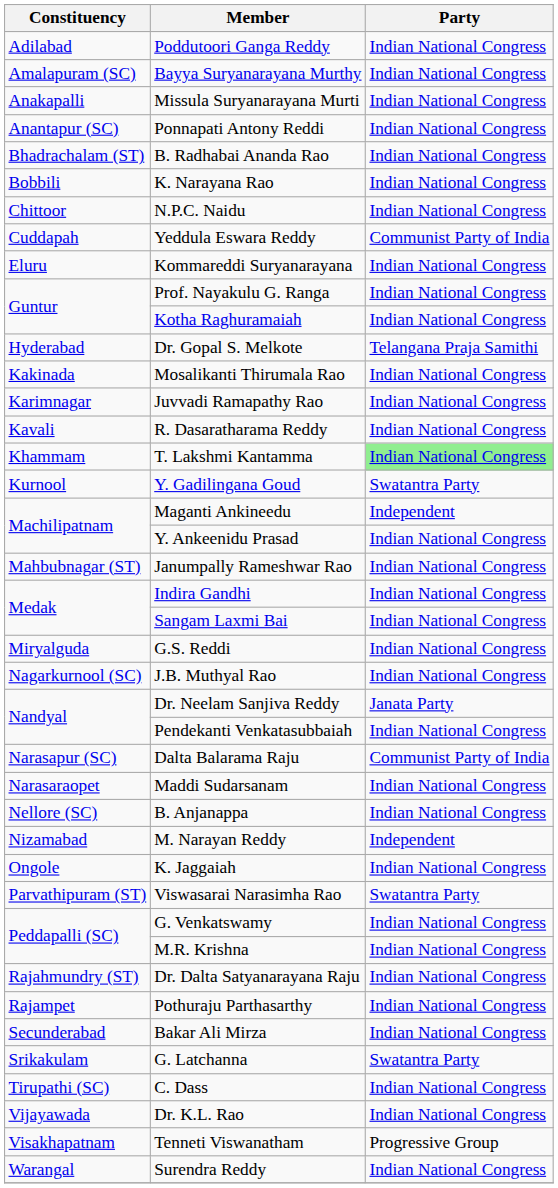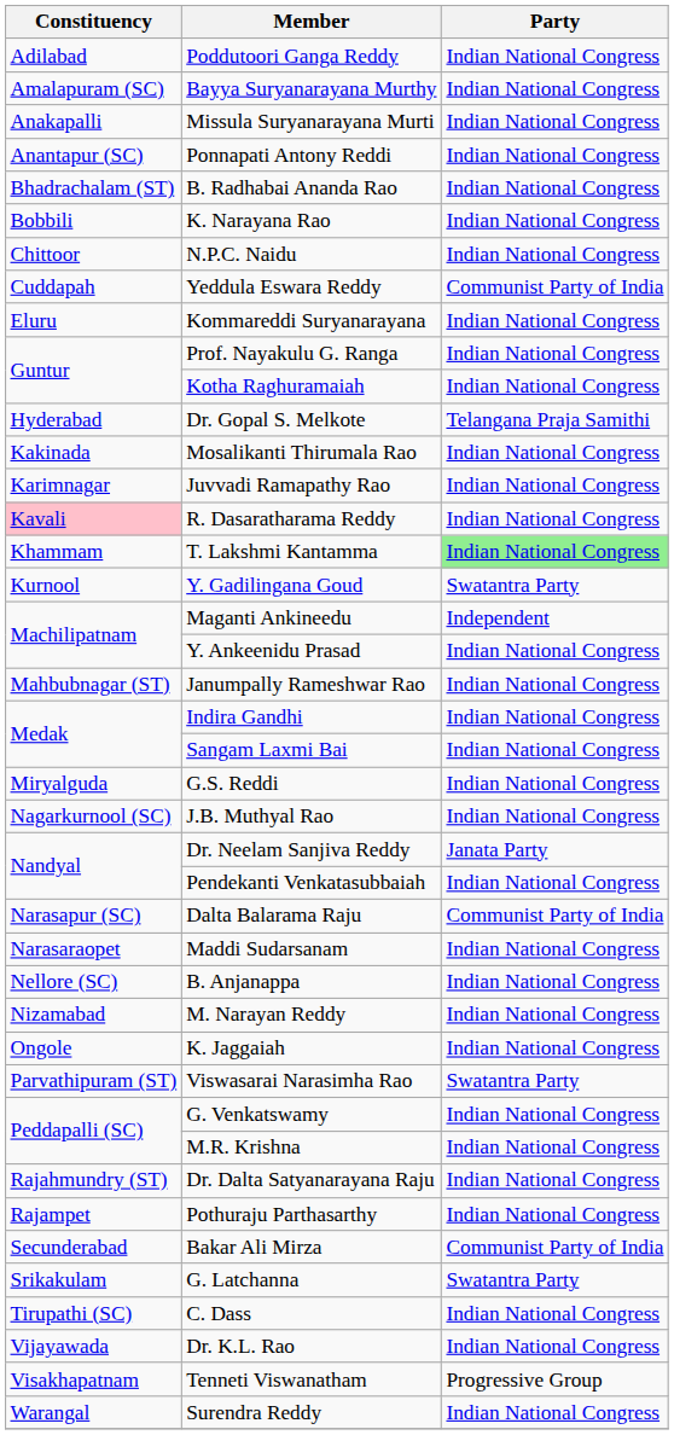 <table class="wikitable sortable">
 <tr>
 <th>Constituency</th>
 <th>Member</th>
 <th>Party</th>
 </tr>
 <tr>
 <td><a href='#'>Adilabad</a></td>
 <td><a href='#'>Poddutoori Ganga Reddy</a></td>
 <td><a href='#'>Indian National Congress</a></td>
 </tr>
 <tr>
 <td><a href='#'>Amalapuram (SC)</a></td>
 <td><a href='#'>Bayya Suryanarayana Murthy</a></td>
 <td><a href='#'>Indian National Congress</a></td>
 </tr>
 <tr>
 <td><a href='#'>Anakapalli</a></td>
 <td>Missula Suryanarayana Murti</td>
 <td><a href='#'>Indian National Congress</a></td>
 </tr>
 <tr>
 <td><a href='#'>Anantapur (SC)</a></td>
 <td>Ponnapati Antony Reddi</td>
 <td><a href='#'>Indian National Congress</a></td>
 </tr>
 <tr>
 <td><a href='#'>Bhadrachalam (ST)</a></td>
 <td>B. Radhabai Ananda Rao</td>
 <td><a href='#'>Indian National Congress</a></td>
 </tr>
 <tr>
 <td><a href='#'>Bobbili</a></td>
 <td>K. Narayana Rao</td>
 <td><a href='#'>Indian National Congress</a></td>
 </tr>
 <tr>
 <td><a href='#'>Chittoor</a></td>
 <td>N.P.C. Naidu</td>
 <td><a href='#'>Indian National Congress</a></td>
 </tr>
 <tr>
 <td><a href='#'>Cuddapah</a></td>
 <td>Yeddula Eswara Reddy</td>
 <td><a href='#'>Communist Party of India</a></td>
 </tr>
 <tr>
 <td><a href='#'>Eluru</a></td>
 <td>Kommareddi Suryanarayana</td>
 <td><a href='#'>Indian National Congress</a></td>
 </tr>
 <tr>
 <td rowspan=2><a href='#'>Guntur</a></td>
 <td>Prof. Nayakulu G. Ranga</td>
 <td><a href='#'>Indian National Congress</a></td>
 </tr>
 <tr>
 <td><a href='#'>Kotha Raghuramaiah</a></td>
 <td><a href='#'>Indian National Congress</a></td>
 </tr>
 <tr>
 <td><a href='#'>Hyderabad</a></td>
 <td>Dr. Gopal S. Melkote</td>
 <td><a href='#'>Telangana Praja Samithi</a></td>
 </tr>
 <tr>
 <td><a href='#'>Kakinada</a></td>
 <td>Mosalikanti Thirumala Rao</td>
 <td><a href='#'>Indian National Congress</a></td>
 </tr>
 <tr>
 <td><a href='#'>Karimnagar</a></td>
 <td>Juvvadi Ramapathy Rao</td>
 <td><a href='#'>Indian National Congress</a></td>
 </tr>
 <tr>
-<td><a href='#'>Kavali</a></td>
+<td style="background: pink;"><a href='#'>Kavali</a></td>
 <td>R. Dasaratharama Reddy</td>
 <td><a href='#'>Indian National Congress</a></td>
 </tr>
 <tr>
 <td><a href='#'>Khammam</a></td>
 <td>T. Lakshmi Kantamma</td>
 <td style="background: lightgreen;"><a href='#'>Indian National Congress</a></td>
 </tr>
 <tr>
 <td><a href='#'>Kurnool</a></td>
 <td><a href='#'>Y. Gadilingana Goud</a></td>
 <td><a href='#'>Swatantra Party</a></td>
 </tr>
 <tr>
 <td rowspan=2><a href='#'>Machilipatnam</a></td>
 <td>Maganti Ankineedu</td>
 <td><a href='#'>Independent</a></td>
 </tr>
 <tr>
 <td>Y. Ankeenidu Prasad</td>
 <td><a href='#'>Indian National Congress</a></td>
 </tr>
 <tr>
 <td><a href='#'>Mahbubnagar (ST)</a></td>
 <td>Janumpally Rameshwar Rao</td>
 <td><a href='#'>Indian National Congress</a></td>
 </tr>
 <tr>
 <td rowspan=2><a href='#'>Medak</a></td>
 <td><a href='#'>Indira Gandhi</a></td>
 <td><a href='#'>Indian National Congress</a></td>
 </tr>
 <tr>
 <td><a href='#'>Sangam Laxmi Bai</a></td>
 <td><a href='#'>Indian National Congress</a></td>
 </tr>
 <tr>
 <td><a href='#'>Miryalguda</a></td>
 <td>G.S. Reddi</td>
 <td><a href='#'>Indian National Congress</a></td>
 </tr>
 <tr>
 <td><a href='#'>Nagarkurnool (SC)</a></td>
 <td>J.B. Muthyal Rao</td>
 <td><a href='#'>Indian National Congress</a></td>
 </tr>
 <tr>
 <td rowspan=2><a href='#'>Nandyal</a></td>
 <td>Dr. Neelam Sanjiva Reddy</td>
 <td><a href='#'>Janata Party</a></td>
 </tr>
 <tr>
 <td>Pendekanti Venkatasubbaiah</td>
 <td><a href='#'>Indian National Congress</a></td>
 </tr>
 <tr>
 <td><a href='#'>Narasapur (SC)</a></td>
 <td>Dalta Balarama Raju</td>
 <td><a href='#'>Communist Party of India</a></td>
 </tr>
 <tr>
 <td><a href='#'>Narasaraopet</a></td>
 <td>Maddi Sudarsanam</td>
 <td><a href='#'>Indian National Congress</a></td>
 </tr>
 <tr>
 <td><a href='#'>Nellore (SC)</a></td>
 <td>B. Anjanappa</td>
 <td><a href='#'>Indian National Congress</a></td>
 </tr>
 <tr>
 <td><a href='#'>Nizamabad</a></td>
 <td>M. Narayan Reddy</td>
-<td><a href='#'>Independent</a></td>
+<td><a href='#'>Indian National Congress</a></td>
 </tr>
 <tr>
 <td><a href='#'>Ongole</a></td>
 <td>K. Jaggaiah</td>
 <td><a href='#'>Indian National Congress</a></td>
 </tr>
 <tr>
 <td><a href='#'>Parvathipuram (ST)</a></td>
 <td>Viswasarai Narasimha Rao</td>
 <td><a href='#'>Swatantra Party</a></td>
 </tr>
 <tr>
 <td rowspan=2><a href='#'>Peddapalli (SC)</a></td>
 <td>G. Venkatswamy</td>
 <td><a href='#'>Indian National Congress</a></td>
 </tr>
 <tr>
 <td>M.R. Krishna</td>
 <td><a href='#'>Indian National Congress</a></td>
 </tr>
 <tr>
 <td><a href='#'>Rajahmundry (ST)</a></td>
 <td>Dr. Dalta Satyanarayana Raju</td>
 <td><a href='#'>Indian National Congress</a></td>
 </tr>
 <tr>
 <td><a href='#'>Rajampet</a></td>
 <td>Pothuraju Parthasarthy</td>
 <td><a href='#'>Indian National Congress</a></td>
 </tr>
 <tr>
 <td><a href='#'>Secunderabad</a></td>
 <td>Bakar Ali Mirza</td>
-<td><a href='#'>Indian National Congress</a></td>
+<td><a href='#'>Communist Party of India</a></td>
 </tr>
 <tr>
 <td><a href='#'>Srikakulam</a></td>
 <td>G. Latchanna</td>
 <td><a href='#'>Swatantra Party</a></td>
 </tr>
 <tr>
 <td><a href='#'>Tirupathi (SC)</a></td>
 <td>C. Dass</td>
 <td><a href='#'>Indian National Congress</a></td>
 </tr>
 <tr>
 <td><a href='#'>Vijayawada</a></td>
 <td>Dr. K.L. Rao</td>
 <td><a href='#'>Indian National Congress</a></td>
 </tr>
 <tr>
 <td><a href='#'>Visakhapatnam</a></td>
 <td>Tenneti Viswanatham</td>
 <td>Progressive Group</td>
 </tr>
 <tr>
 <td><a href='#'>Warangal</a></td>
 <td>Surendra Reddy</td>
 <td><a href='#'>Indian National Congress</a></td>
 </tr>
 <tr>
 </tr>
 </table>
